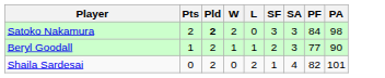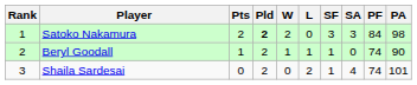 <table class=wikitable style="text-align:center; font-size:90%">
 <tr>
+<th width="20">Rank</th>
 <th width="225">Player</th>
 <th width="20">Pts</th>
 <th width="20">Pld</th>
 <th width="20">W</th>
 <th width="20">L</th>
 <th width="20">SF</th>
 <th width="20">SA</th>
 <th width="20">PF</th>
 <th width="20">PA</th>
 </tr>
 <tr bgcolor="#ccffcc">
+<td>1</td>
 <td style="text-align:left"> <a href='#'>Satoko Nakamura</a></td>
 <td>2</td>
 <td><strong>2</strong></td>
 <td>2</td>
 <td>0</td>
 <td>3</td>
 <td>3</td>
 <td>84</td>
 <td>98</td>
 </tr>
 <tr bgcolor="#ccffcc">
+<td>2</td>
 <td style="text-align:left"> <a href='#'>Beryl Goodall</a></td>
 <td>1</td>
 <td>2</td>
 <td>1</td>
 <td>1</td>
-<td>2</td>
-<td>3</td>
-<td>77</td>
+<td>1</td>
+<td>0</td>
+<td>74</td>
 <td>90</td>
 </tr>
 <tr>
+<td>3</td>
 <td style="text-align:left"> <a href='#'>Shaila Sardesai</a></td>
 <td>0</td>
 <td>2</td>
 <td>0</td>
 <td>2</td>
 <td>1</td>
 <td>4</td>
-<td>82</td>
+<td>74</td>
 <td>101</td>
 </tr>
 </table>
